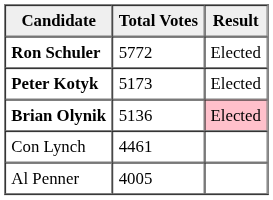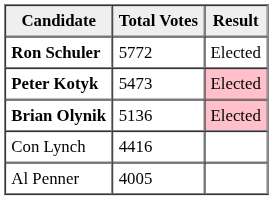 <table border="1" cellpadding="5" cellspacing="0">
 <tr>
 <th scope="col" style="background:#efefef;">Candidate</th>
 <th scope="col" style="background:#efefef;">Total Votes</th>
 <th scope="col" style="background:#efefef;">Result</th>
 </tr>
 <tr>
 <td><strong>Ron Schuler</strong></td>
 <td>5772</td>
 <td>Elected</td>
 </tr>
 <tr>
 <td><strong>Peter Kotyk</strong></td>
-<td>5173</td>
-<td>Elected</td>
+<td>5473</td>
+<td style="background: pink;">Elected</td>
 </tr>
 <tr>
 <td><strong>Brian Olynik</strong></td>
 <td>5136</td>
 <td style="background: pink;">Elected</td>
 </tr>
 <tr>
 <td>Con Lynch</td>
-<td>4461</td>
+<td>4416</td>
 <td></td>
 </tr>
 <tr>
 <td>Al Penner</td>
 <td>4005</td>
 <td></td>
 </tr>
 </table>
